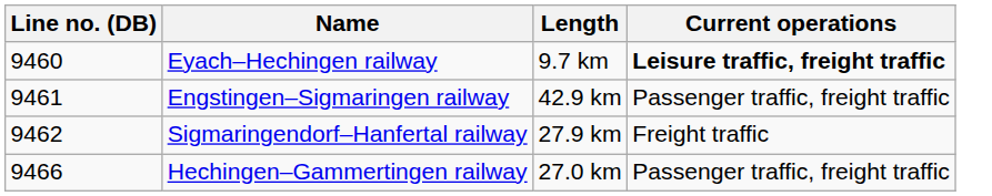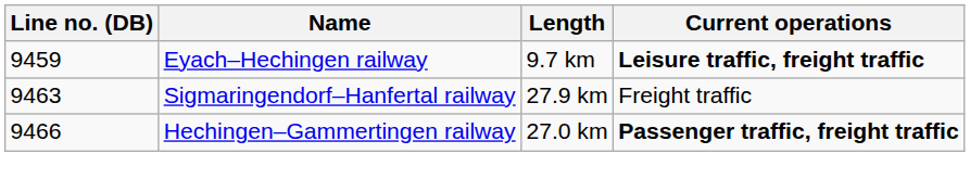 <table class="wikitable">
 <tr>
 <th>Line no. (DB)</th>
 <th>Name</th>
 <th>Length</th>
 <th>Current operations</th>
 </tr>
 <tr>
-<td>9460</td>
+<td>9459</td>
 <td><a href='#'>Eyach–Hechingen railway</a></td>
 <td>9.7 km</td>
 <td><strong>Leisure traffic, freight traffic</strong></td>
 </tr>
 <tr>
-<td>9461</td>
-<td><a href='#'>Engstingen–Sigmaringen railway</a></td>
-<td>42.9 km</td>
-<td>Passenger traffic, freight traffic</td>
-</tr>
-<tr>
-<td>9462</td>
+<td>9463</td>
 <td><a href='#'>Sigmaringendorf–Hanfertal railway</a></td>
 <td>27.9 km</td>
 <td>Freight traffic</td>
 </tr>
 <tr>
 <td>9466</td>
 <td><a href='#'>Hechingen–Gammertingen railway</a></td>
 <td>27.0 km</td>
-<td>Passenger traffic, freight traffic</td>
+<td><strong>Passenger traffic, freight traffic</strong></td>
 </tr>
 </table>
